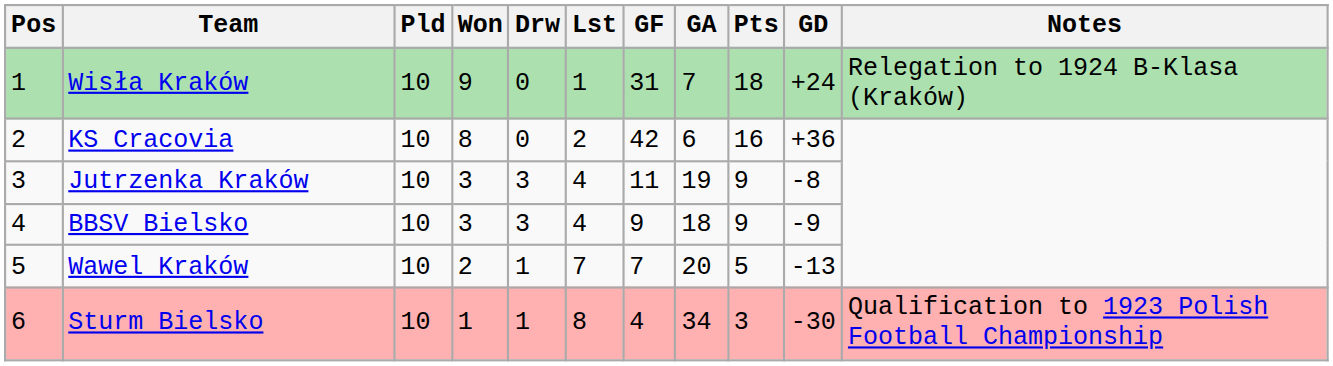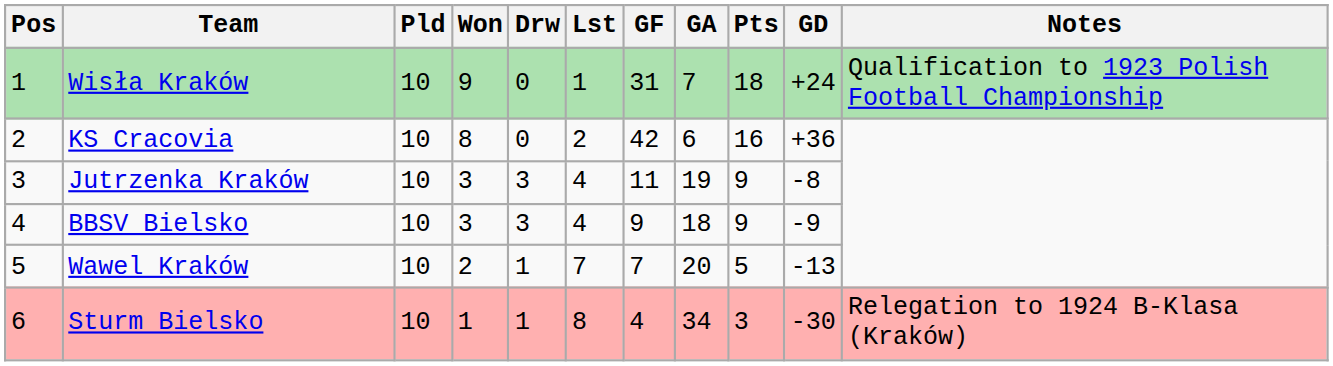 <table class="wikitable" width=70% style="font-size:90%">
 <tr>
 <th width=4%><strong>Pos</strong></th>
 <th width=26%><strong>Team</strong></th>
 <th width=4%><strong>Pld</strong></th>
 <th width=4%><strong>Won</strong></th>
 <th width=4%><strong>Drw</strong></th>
 <th width=4%><strong>Lst</strong></th>
 <th width=4%><strong>GF</strong></th>
 <th width=4%><strong>GA</strong></th>
 <th width=4%><strong>Pts</strong></th>
 <th width=4%><strong>GD</strong></th>
 <th width=38%><strong>Notes</strong></th>
 </tr>
 <tr bgcolor=#ACE1AF>
 <td>1</td>
 <td><a href='#'>Wisła Kraków</a></td>
 <td>10</td>
 <td>9</td>
 <td>0</td>
 <td>1</td>
 <td>31</td>
 <td>7</td>
 <td>18</td>
 <td>+24</td>
-<td rowspan=1>Relegation to 1924 B-Klasa (Kraków)</td>
+<td rowspan=1>Qualification to <a href='#'>1923 Polish Football Championship</a></td>
 </tr>
 <tr>
 <td>2</td>
 <td><a href='#'>KS Cracovia</a></td>
 <td>10</td>
 <td>8</td>
 <td>0</td>
 <td>2</td>
 <td>42</td>
 <td>6</td>
 <td>16</td>
 <td>+36</td>
 </tr>
 <tr>
 <td>3</td>
 <td><a href='#'>Jutrzenka Kraków</a></td>
 <td>10</td>
 <td>3</td>
 <td>3</td>
 <td>4</td>
 <td>11</td>
 <td>19</td>
 <td>9</td>
 <td>-8</td>
 </tr>
 <tr>
 <td>4</td>
 <td><a href='#'>BBSV Bielsko</a></td>
 <td>10</td>
 <td>3</td>
 <td>3</td>
 <td>4</td>
 <td>9</td>
 <td>18</td>
 <td>9</td>
 <td>-9</td>
 </tr>
 <tr>
 <td>5</td>
 <td><a href='#'>Wawel Kraków</a></td>
 <td>10</td>
 <td>2</td>
 <td>1</td>
 <td>7</td>
 <td>7</td>
 <td>20</td>
 <td>5</td>
 <td>-13</td>
 </tr>
 <tr bgcolor=#ffb0b0>
 <td>6</td>
 <td><a href='#'>Sturm Bielsko</a></td>
 <td>10</td>
 <td>1</td>
 <td>1</td>
 <td>8</td>
 <td>4</td>
 <td>34</td>
 <td>3</td>
 <td>-30</td>
-<td rowspan=1>Qualification to <a href='#'>1923 Polish Football Championship</a></td>
+<td rowspan=1>Relegation to 1924 B-Klasa (Kraków)</td>
 </tr>
 </table>
